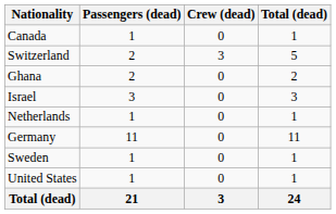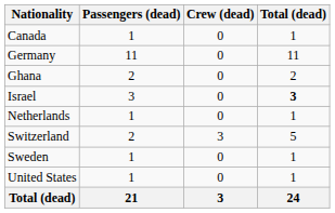 <table class="wikitable sortable" style="text-align:center">
 <tr>
 <th scope="col">Nationality</th>
 <th scope="col">Passengers (dead)</th>
 <th scope="col">Crew (dead)</th>
 <th scope="col">Total (dead)</th>
 </tr>
 <tr>
 <td align=left>Canada</td>
 <td>1</td>
 <td>0</td>
 <td>1</td>
 </tr>
 <tr>
-<td align=left>Switzerland</td>
-<td>2</td>
-<td>3</td>
-<td>5</td>
+<td align=left>Germany</td>
+<td>11</td>
+<td>0</td>
+<td>11</td>
 </tr>
 <tr>
 <td align=left>Ghana</td>
 <td>2</td>
 <td>0</td>
 <td>2</td>
 </tr>
 <tr>
 <td align=left>Israel</td>
 <td>3</td>
 <td>0</td>
-<td>3</td>
+<td><strong>3</strong></td>
 </tr>
 <tr>
 <td align=left>Netherlands</td>
 <td>1</td>
 <td>0</td>
 <td>1</td>
 </tr>
 <tr>
-<td align=left>Germany</td>
-<td>11</td>
-<td>0</td>
-<td>11</td>
+<td align=left>Switzerland</td>
+<td>2</td>
+<td>3</td>
+<td>5</td>
 </tr>
 <tr>
 <td align=left>Sweden</td>
 <td>1</td>
 <td>0</td>
 <td>1</td>
 </tr>
 <tr>
 <td align=left>United States</td>
 <td>1</td>
 <td>0</td>
 <td>1</td>
 </tr>
 <tr class=sortbottom>
 <th>Total (dead)</th>
 <th>21</th>
 <th>3</th>
 <th>24</th>
 </tr>
 </table>
